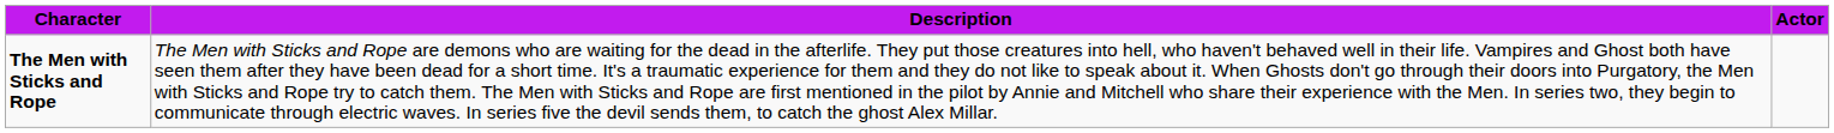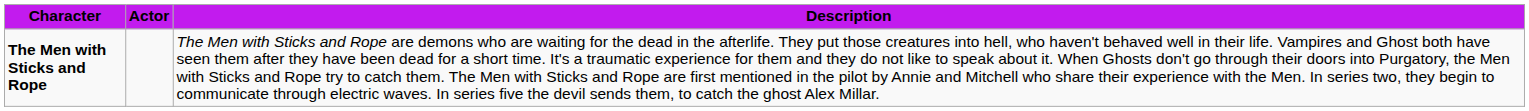 <table class="wikitable sortable">
 <tr>
 <th style="background:#C21BEE;">Character</th>
+<th style="background:#C21BEE;">Actor</th>
 <th style="background:#C21BEE;">Description</th>
-<th style="background:#C21BEE;">Actor</th>
 </tr>
 <tr>
 <td> <strong>The Men with Sticks and Rope</strong></td>
+<td></td>
 <td><em>The Men with Sticks and Rope</em> are demons who are waiting for the dead in the afterlife. They put those creatures into hell, who haven't behaved well in their life. Vampires and Ghost both have seen them after they have been dead for a short time. It's a traumatic experience for them and they do not like to speak about it. When Ghosts don't go through their doors into Purgatory, the Men with Sticks and Rope try to catch them. The Men with Sticks and Rope are first mentioned in the pilot by Annie and Mitchell who share their experience with the Men. In series two, they begin to communicate through electric waves. In series five the devil sends them, to catch the ghost Alex Millar.</td>
-<td></td>
 </tr>
 </table>
